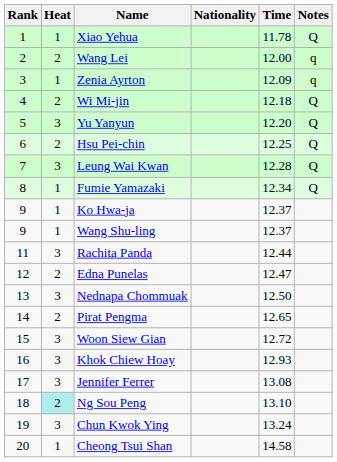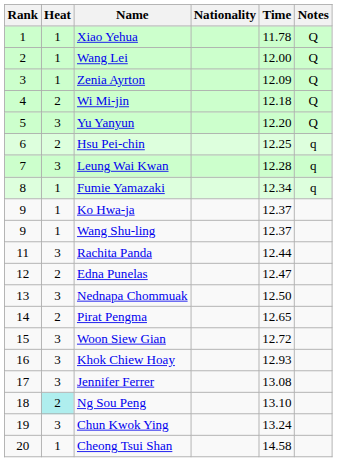 <table class="wikitable sortable" style="text-align:center; font-size:95%">
 <tr>
 <th>Rank</th>
 <th>Heat</th>
 <th>Name</th>
 <th>Nationality</th>
 <th>Time</th>
 <th>Notes</th>
 </tr>
 <tr bgcolor=ccffcc>
 <td>1</td>
 <td>1</td>
 <td align=left><a href='#'>Xiao Yehua</a></td>
 <td align=left></td>
 <td>11.78</td>
 <td>Q</td>
 </tr>
 <tr bgcolor=ccffcc>
 <td>2</td>
-<td>2</td>
+<td>1</td>
 <td align=left><a href='#'>Wang Lei</a></td>
 <td align=left></td>
 <td>12.00</td>
-<td>q</td>
+<td>Q</td>
 </tr>
 <tr bgcolor=ccffcc>
 <td>3</td>
 <td>1</td>
 <td align=left><a href='#'>Zenia Ayrton</a></td>
 <td align=left></td>
 <td>12.09</td>
-<td>q</td>
+<td>Q</td>
 </tr>
 <tr bgcolor=ccffcc>
 <td>4</td>
 <td>2</td>
 <td align=left><a href='#'>Wi Mi-jin</a></td>
 <td align=left></td>
 <td>12.18</td>
 <td>Q</td>
 </tr>
 <tr bgcolor=ccffcc>
 <td>5</td>
 <td>3</td>
 <td align=left><a href='#'>Yu Yanyun</a></td>
 <td align=left></td>
 <td>12.20</td>
 <td>Q</td>
 </tr>
 <tr bgcolor=ddffdd>
 <td>6</td>
 <td>2</td>
 <td align=left><a href='#'>Hsu Pei-chin</a></td>
 <td align=left></td>
 <td>12.25</td>
-<td>Q</td>
+<td>q</td>
 </tr>
 <tr bgcolor=ccffcc>
 <td>7</td>
 <td>3</td>
 <td align=left><a href='#'>Leung Wai Kwan</a></td>
 <td align=left></td>
 <td>12.28</td>
-<td>Q</td>
+<td>q</td>
 </tr>
 <tr bgcolor=ddffdd>
 <td>8</td>
 <td>1</td>
 <td align=left><a href='#'>Fumie Yamazaki</a></td>
 <td align=left></td>
 <td>12.34</td>
-<td>Q</td>
+<td>q</td>
 </tr>
 <tr>
 <td>9</td>
 <td>1</td>
 <td align=left><a href='#'>Ko Hwa-ja</a></td>
 <td align=left></td>
 <td>12.37</td>
 <td></td>
 </tr>
 <tr>
 <td>9</td>
 <td>1</td>
 <td align=left><a href='#'>Wang Shu-ling</a></td>
 <td align=left></td>
 <td>12.37</td>
 <td></td>
 </tr>
 <tr>
 <td>11</td>
 <td>3</td>
 <td align=left><a href='#'>Rachita Panda</a></td>
 <td align=left></td>
 <td>12.44</td>
 <td></td>
 </tr>
 <tr>
 <td>12</td>
 <td>2</td>
 <td align=left><a href='#'>Edna Punelas</a></td>
 <td align=left></td>
 <td>12.47</td>
 <td></td>
 </tr>
 <tr>
 <td>13</td>
 <td>3</td>
 <td align=left><a href='#'>Nednapa Chommuak</a></td>
 <td align=left></td>
 <td>12.50</td>
 <td></td>
 </tr>
 <tr>
 <td>14</td>
 <td>2</td>
 <td align=left><a href='#'>Pirat Pengma</a></td>
 <td align=left></td>
 <td>12.65</td>
 <td></td>
 </tr>
 <tr>
 <td>15</td>
 <td>3</td>
 <td align=left><a href='#'>Woon Siew Gian</a></td>
 <td align=left></td>
 <td>12.72</td>
 <td></td>
 </tr>
 <tr>
 <td>16</td>
 <td>3</td>
 <td align=left><a href='#'>Khok Chiew Hoay</a></td>
 <td align=left></td>
 <td>12.93</td>
 <td></td>
 </tr>
 <tr>
 <td>17</td>
 <td>3</td>
 <td align=left><a href='#'>Jennifer Ferrer</a></td>
 <td align=left></td>
 <td>13.08</td>
 <td></td>
 </tr>
 <tr>
 <td>18</td>
 <td style="background: paleturquoise;">2</td>
 <td align=left><a href='#'>Ng Sou Peng</a></td>
 <td align=left></td>
 <td>13.10</td>
 <td></td>
 </tr>
 <tr>
 <td>19</td>
 <td>3</td>
 <td align=left><a href='#'>Chun Kwok Ying</a></td>
 <td align=left></td>
 <td>13.24</td>
 <td></td>
 </tr>
 <tr>
 <td>20</td>
 <td>1</td>
 <td align=left><a href='#'>Cheong Tsui Shan </a></td>
 <td align=left></td>
 <td>14.58</td>
 <td></td>
 </tr>
 </table>
